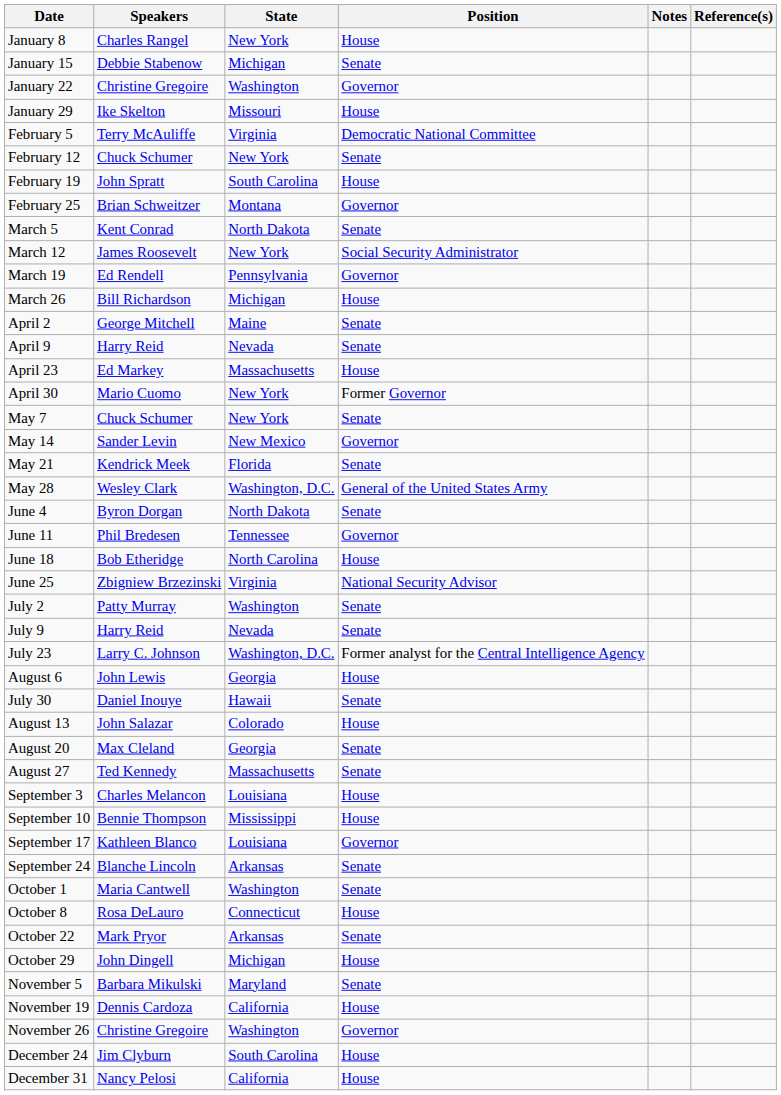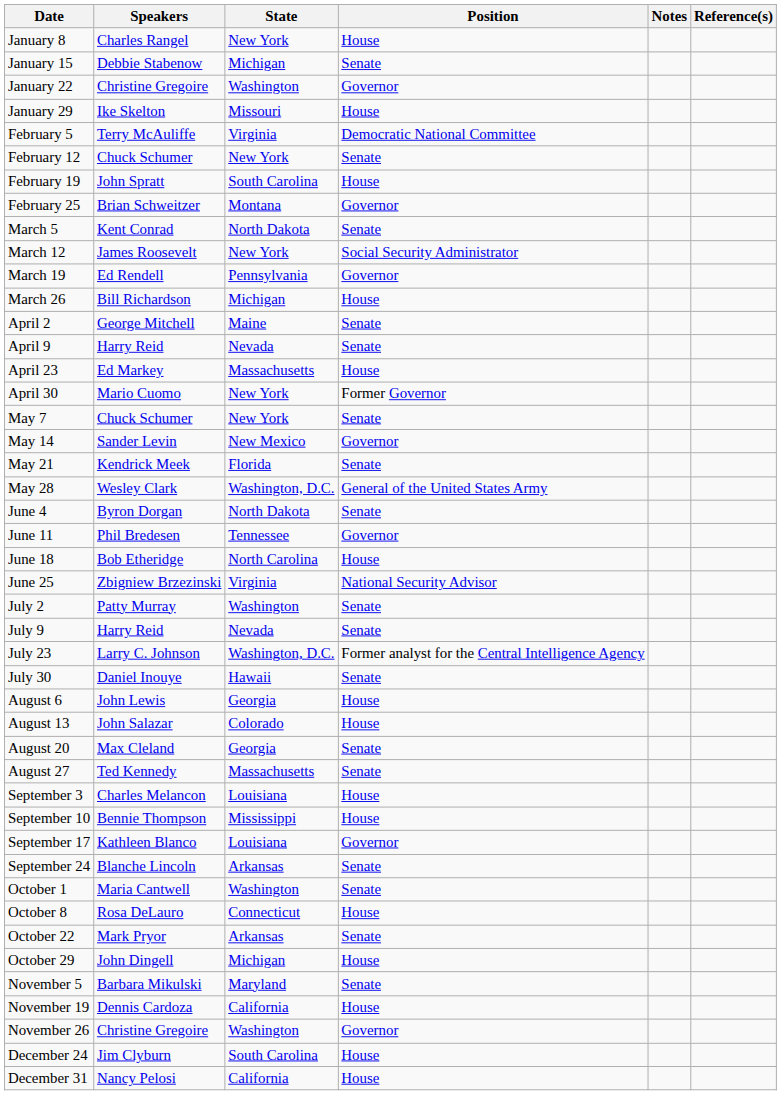 <table class="wikitable sortable mw-collapsible mw-collapsed">
 <tr>
 <th style="text-align: center;">Date</th>
 <th style="text-align: center;">Speakers</th>
 <th style="text-align: center;">State</th>
 <th style="text-align: center;">Position</th>
 <th style="text-align: center;">Notes</th>
 <th style="text-align: center;">Reference(s)</th>
 </tr>
 <tr>
 <td>January 8</td>
 <td><a href='#'>Charles Rangel</a></td>
 <td><a href='#'>New York</a></td>
 <td><a href='#'>House</a></td>
 <td></td>
 <td></td>
 </tr>
 <tr>
 <td>January 15</td>
 <td><a href='#'>Debbie Stabenow</a></td>
 <td><a href='#'>Michigan</a></td>
 <td><a href='#'>Senate</a></td>
 <td></td>
 <td></td>
 </tr>
 <tr>
 <td>January 22</td>
 <td><a href='#'>Christine Gregoire</a></td>
 <td><a href='#'>Washington</a></td>
 <td><a href='#'>Governor</a></td>
 <td></td>
 <td></td>
 </tr>
 <tr>
 <td>January 29</td>
 <td><a href='#'>Ike Skelton</a></td>
 <td><a href='#'>Missouri</a></td>
 <td><a href='#'>House</a></td>
 <td></td>
 <td></td>
 </tr>
 <tr>
 <td>February 5</td>
 <td><a href='#'>Terry McAuliffe</a></td>
 <td><a href='#'>Virginia</a></td>
 <td><a href='#'>Democratic National Committee</a></td>
 <td></td>
 <td></td>
 </tr>
 <tr>
 <td>February 12</td>
 <td><a href='#'>Chuck Schumer</a></td>
 <td><a href='#'>New York</a></td>
 <td><a href='#'>Senate</a></td>
 <td></td>
 <td></td>
 </tr>
 <tr>
 <td>February 19</td>
 <td><a href='#'>John Spratt</a></td>
 <td><a href='#'>South Carolina</a></td>
 <td><a href='#'>House</a></td>
 <td></td>
 <td></td>
 </tr>
 <tr>
 <td>February 25</td>
 <td><a href='#'>Brian Schweitzer</a></td>
 <td><a href='#'>Montana</a></td>
 <td><a href='#'>Governor</a></td>
 <td></td>
 <td></td>
 </tr>
 <tr>
 <td>March 5</td>
 <td><a href='#'>Kent Conrad</a></td>
 <td><a href='#'>North Dakota</a></td>
 <td><a href='#'>Senate</a></td>
 <td></td>
 <td></td>
 </tr>
 <tr>
 <td>March 12</td>
 <td><a href='#'>James Roosevelt</a></td>
 <td><a href='#'>New York</a></td>
 <td><a href='#'>Social Security Administrator</a></td>
 <td></td>
 <td></td>
 </tr>
 <tr>
 <td>March 19</td>
 <td><a href='#'>Ed Rendell</a></td>
 <td><a href='#'>Pennsylvania</a></td>
 <td><a href='#'>Governor</a></td>
 <td></td>
 <td></td>
 </tr>
 <tr>
 <td>March 26</td>
 <td><a href='#'>Bill Richardson</a></td>
 <td><a href='#'>Michigan</a></td>
 <td><a href='#'>House</a></td>
 <td></td>
 <td></td>
 </tr>
 <tr>
 <td>April 2</td>
 <td><a href='#'>George Mitchell</a></td>
 <td><a href='#'>Maine</a></td>
 <td><a href='#'>Senate</a></td>
 <td></td>
 <td></td>
 </tr>
 <tr>
 <td>April 9</td>
 <td><a href='#'>Harry Reid</a></td>
 <td><a href='#'>Nevada</a></td>
 <td><a href='#'>Senate</a></td>
 <td></td>
 <td></td>
 </tr>
 <tr>
 <td>April 23</td>
 <td><a href='#'>Ed Markey</a></td>
 <td><a href='#'>Massachusetts</a></td>
 <td><a href='#'>House</a></td>
 <td></td>
 <td></td>
 </tr>
 <tr>
 <td>April 30</td>
 <td><a href='#'>Mario Cuomo</a></td>
 <td><a href='#'>New York</a></td>
 <td>Former <a href='#'>Governor</a></td>
 <td></td>
 <td></td>
 </tr>
 <tr>
 <td>May 7</td>
 <td><a href='#'>Chuck Schumer</a></td>
 <td><a href='#'>New York</a></td>
 <td><a href='#'>Senate</a></td>
 <td></td>
 <td></td>
 </tr>
 <tr>
 <td>May 14</td>
 <td><a href='#'>Sander Levin</a></td>
 <td><a href='#'>New Mexico</a></td>
 <td><a href='#'>Governor</a></td>
 <td></td>
 <td></td>
 </tr>
 <tr>
 <td>May 21</td>
 <td><a href='#'>Kendrick Meek</a></td>
 <td><a href='#'>Florida</a></td>
 <td><a href='#'>Senate</a></td>
 <td></td>
 <td></td>
 </tr>
 <tr>
 <td>May 28</td>
 <td><a href='#'>Wesley Clark</a></td>
 <td><a href='#'>Washington, D.C.</a></td>
 <td><a href='#'>General of the United States Army</a></td>
 <td></td>
 <td></td>
 </tr>
 <tr>
 <td>June 4</td>
 <td><a href='#'>Byron Dorgan</a></td>
 <td><a href='#'>North Dakota</a></td>
 <td><a href='#'>Senate</a></td>
 <td></td>
 <td></td>
 </tr>
 <tr>
 <td>June 11</td>
 <td><a href='#'>Phil Bredesen</a></td>
 <td><a href='#'>Tennessee</a></td>
 <td><a href='#'>Governor</a></td>
 <td></td>
 <td></td>
 </tr>
 <tr>
 <td>June 18</td>
 <td><a href='#'>Bob Etheridge</a></td>
 <td><a href='#'>North Carolina</a></td>
 <td><a href='#'>House</a></td>
 <td></td>
 <td></td>
 </tr>
 <tr>
 <td>June 25</td>
 <td><a href='#'>Zbigniew Brzezinski</a></td>
 <td><a href='#'>Virginia</a></td>
 <td><a href='#'>National Security Advisor</a></td>
 <td></td>
 <td></td>
 </tr>
 <tr>
 <td>July 2</td>
 <td><a href='#'>Patty Murray</a></td>
 <td><a href='#'>Washington</a></td>
 <td><a href='#'>Senate</a></td>
 <td></td>
 <td></td>
 </tr>
 <tr>
 <td>July 9</td>
 <td><a href='#'>Harry Reid</a></td>
 <td><a href='#'>Nevada</a></td>
 <td><a href='#'>Senate</a></td>
 <td></td>
 <td></td>
 </tr>
 <tr>
 <td>July 23</td>
 <td><a href='#'>Larry C. Johnson</a></td>
 <td><a href='#'>Washington, D.C.</a></td>
 <td>Former analyst for the <a href='#'>Central Intelligence Agency</a></td>
 <td></td>
 <td></td>
 </tr>
 <tr>
+<td>July 30</td>
+<td><a href='#'>Daniel Inouye</a></td>
+<td><a href='#'>Hawaii</a></td>
+<td><a href='#'>Senate</a></td>
+<td></td>
+<td></td>
+</tr>
+<tr>
 <td>August 6</td>
 <td><a href='#'>John Lewis</a></td>
 <td><a href='#'>Georgia</a></td>
 <td><a href='#'>House</a></td>
-<td></td>
-<td></td>
-</tr>
-<tr>
-<td>July 30</td>
-<td><a href='#'>Daniel Inouye</a></td>
-<td><a href='#'>Hawaii</a></td>
-<td><a href='#'>Senate</a></td>
 <td></td>
 <td></td>
 </tr>
 <tr>
 <td>August 13</td>
 <td><a href='#'>John Salazar</a></td>
 <td><a href='#'>Colorado</a></td>
 <td><a href='#'>House</a></td>
 <td></td>
 <td></td>
 </tr>
 <tr>
 <td>August 20</td>
 <td><a href='#'>Max Cleland</a></td>
 <td><a href='#'>Georgia</a></td>
 <td><a href='#'>Senate</a></td>
 <td></td>
 <td></td>
 </tr>
 <tr>
 <td>August 27</td>
 <td><a href='#'>Ted Kennedy</a></td>
 <td><a href='#'>Massachusetts</a></td>
 <td><a href='#'>Senate</a></td>
 <td></td>
 <td></td>
 </tr>
 <tr>
 <td>September 3</td>
 <td><a href='#'>Charles Melancon</a></td>
 <td><a href='#'>Louisiana</a></td>
 <td><a href='#'>House</a></td>
 <td></td>
 <td></td>
 </tr>
 <tr>
 <td>September 10</td>
 <td><a href='#'>Bennie Thompson</a></td>
 <td><a href='#'>Mississippi</a></td>
 <td><a href='#'>House</a></td>
 <td></td>
 <td></td>
 </tr>
 <tr>
 <td>September 17</td>
 <td><a href='#'>Kathleen Blanco</a></td>
 <td><a href='#'>Louisiana</a></td>
 <td><a href='#'>Governor</a></td>
 <td></td>
 <td></td>
 </tr>
 <tr>
 <td>September 24</td>
 <td><a href='#'>Blanche Lincoln</a></td>
 <td><a href='#'>Arkansas</a></td>
 <td><a href='#'>Senate</a></td>
 <td></td>
 <td></td>
 </tr>
 <tr>
 <td>October 1</td>
 <td><a href='#'>Maria Cantwell</a></td>
 <td><a href='#'>Washington</a></td>
 <td><a href='#'>Senate</a></td>
 <td></td>
 <td></td>
 </tr>
 <tr>
 <td>October 8</td>
 <td><a href='#'>Rosa DeLauro</a></td>
 <td><a href='#'>Connecticut</a></td>
 <td><a href='#'>House</a></td>
 <td></td>
 <td></td>
 </tr>
 <tr>
 <td>October 22</td>
 <td><a href='#'>Mark Pryor</a></td>
 <td><a href='#'>Arkansas</a></td>
 <td><a href='#'>Senate</a></td>
 <td></td>
 <td></td>
 </tr>
 <tr>
 <td>October 29</td>
 <td><a href='#'>John Dingell</a></td>
 <td><a href='#'>Michigan</a></td>
 <td><a href='#'>House</a></td>
 <td></td>
 <td></td>
 </tr>
 <tr>
 <td>November 5</td>
 <td><a href='#'>Barbara Mikulski</a></td>
 <td><a href='#'>Maryland</a></td>
 <td><a href='#'>Senate</a></td>
 <td></td>
 <td></td>
 </tr>
 <tr>
 <td>November 19</td>
 <td><a href='#'>Dennis Cardoza</a></td>
 <td><a href='#'>California</a></td>
 <td><a href='#'>House</a></td>
 <td></td>
 <td></td>
 </tr>
 <tr>
 <td>November 26</td>
 <td><a href='#'>Christine Gregoire</a></td>
 <td><a href='#'>Washington</a></td>
 <td><a href='#'>Governor</a></td>
 <td></td>
 <td></td>
 </tr>
 <tr>
 <td>December 24</td>
 <td><a href='#'>Jim Clyburn</a></td>
 <td><a href='#'>South Carolina</a></td>
 <td><a href='#'>House</a></td>
 <td></td>
 <td></td>
 </tr>
 <tr>
 <td>December 31</td>
 <td><a href='#'>Nancy Pelosi</a></td>
 <td><a href='#'>California</a></td>
 <td><a href='#'>House</a></td>
 <td></td>
 <td></td>
 </tr>
 </table>
